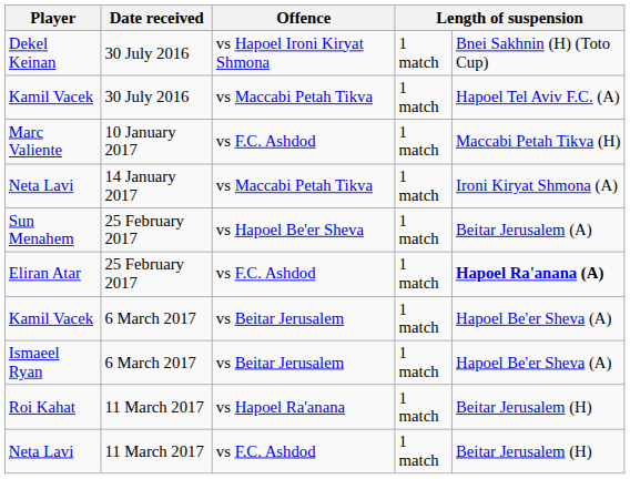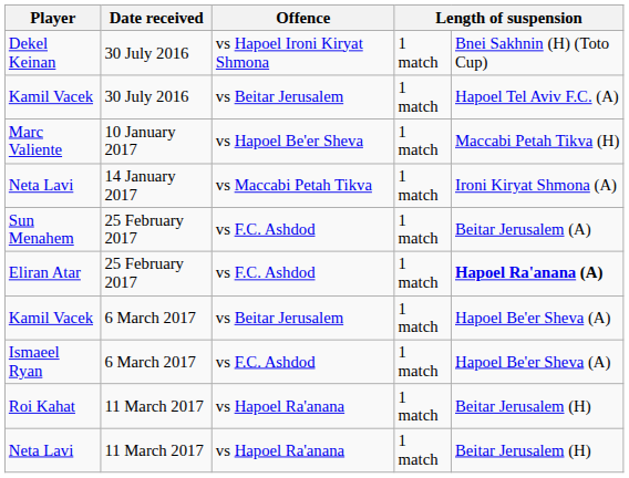 <table class="wikitable">
 <tr>
 <th>Player</th>
 <th>Date received</th>
 <th>Offence</th>
 <th colspan="3">Length of suspension</th>
 </tr>
 <tr>
 <td><a href='#'>Dekel Keinan</a></td>
 <td>30 July 2016</td>
 <td> vs <a href='#'>Hapoel Ironi Kiryat Shmona</a></td>
 <td>1 match</td>
 <td><a href='#'>Bnei Sakhnin</a> (H) (Toto Cup)</td>
 </tr>
 <tr>
 <td><a href='#'>Kamil Vacek</a></td>
 <td>30 July 2016</td>
-<td> vs <a href='#'>Maccabi Petah Tikva</a></td>
+<td> vs <a href='#'>Beitar Jerusalem</a></td>
 <td>1 match</td>
 <td><a href='#'>Hapoel Tel Aviv F.C.</a> (A)</td>
 </tr>
 <tr>
 <td><a href='#'>Marc Valiente</a></td>
 <td>10 January 2017</td>
-<td> vs <a href='#'>F.C. Ashdod</a></td>
+<td> vs <a href='#'>Hapoel Be'er Sheva</a></td>
 <td>1 match</td>
 <td><a href='#'>Maccabi Petah Tikva</a> (H)</td>
 </tr>
 <tr>
 <td><a href='#'>Neta Lavi</a></td>
 <td>14 January 2017</td>
 <td> vs <a href='#'>Maccabi Petah Tikva</a></td>
 <td>1 match</td>
 <td><a href='#'>Ironi Kiryat Shmona</a> (A)</td>
 </tr>
 <tr>
 <td><a href='#'>Sun Menahem</a></td>
 <td>25 February 2017</td>
-<td> vs <a href='#'>Hapoel Be'er Sheva</a></td>
+<td> vs <a href='#'>F.C. Ashdod</a></td>
 <td>1 match</td>
 <td><a href='#'>Beitar Jerusalem</a> (A)</td>
 </tr>
 <tr>
 <td><a href='#'>Eliran Atar</a></td>
 <td>25 February 2017</td>
 <td> vs <a href='#'>F.C. Ashdod</a></td>
 <td>1 match</td>
 <td><strong><a href='#'>Hapoel Ra'anana</a> (A)</strong></td>
 </tr>
 <tr>
 <td><a href='#'>Kamil Vacek</a></td>
 <td>6 March 2017</td>
 <td> vs <a href='#'>Beitar Jerusalem</a></td>
 <td>1 match</td>
 <td><a href='#'>Hapoel Be'er Sheva</a> (A)</td>
 </tr>
 <tr>
 <td><a href='#'>Ismaeel Ryan</a></td>
 <td>6 March 2017</td>
-<td> vs <a href='#'>Beitar Jerusalem</a></td>
+<td> vs <a href='#'>F.C. Ashdod</a></td>
 <td>1 match</td>
 <td><a href='#'>Hapoel Be'er Sheva</a> (A)</td>
 </tr>
 <tr>
 <td><a href='#'>Roi Kahat</a></td>
 <td>11 March 2017</td>
 <td> vs <a href='#'>Hapoel Ra'anana</a></td>
 <td>1 match</td>
 <td><a href='#'>Beitar Jerusalem</a> (H)</td>
 </tr>
 <tr>
 <td><a href='#'>Neta Lavi</a></td>
 <td>11 March 2017</td>
-<td> vs <a href='#'>F.C. Ashdod</a></td>
+<td> vs <a href='#'>Hapoel Ra'anana</a></td>
 <td>1 match</td>
 <td><a href='#'>Beitar Jerusalem</a> (H)</td>
 </tr>
 </table>
